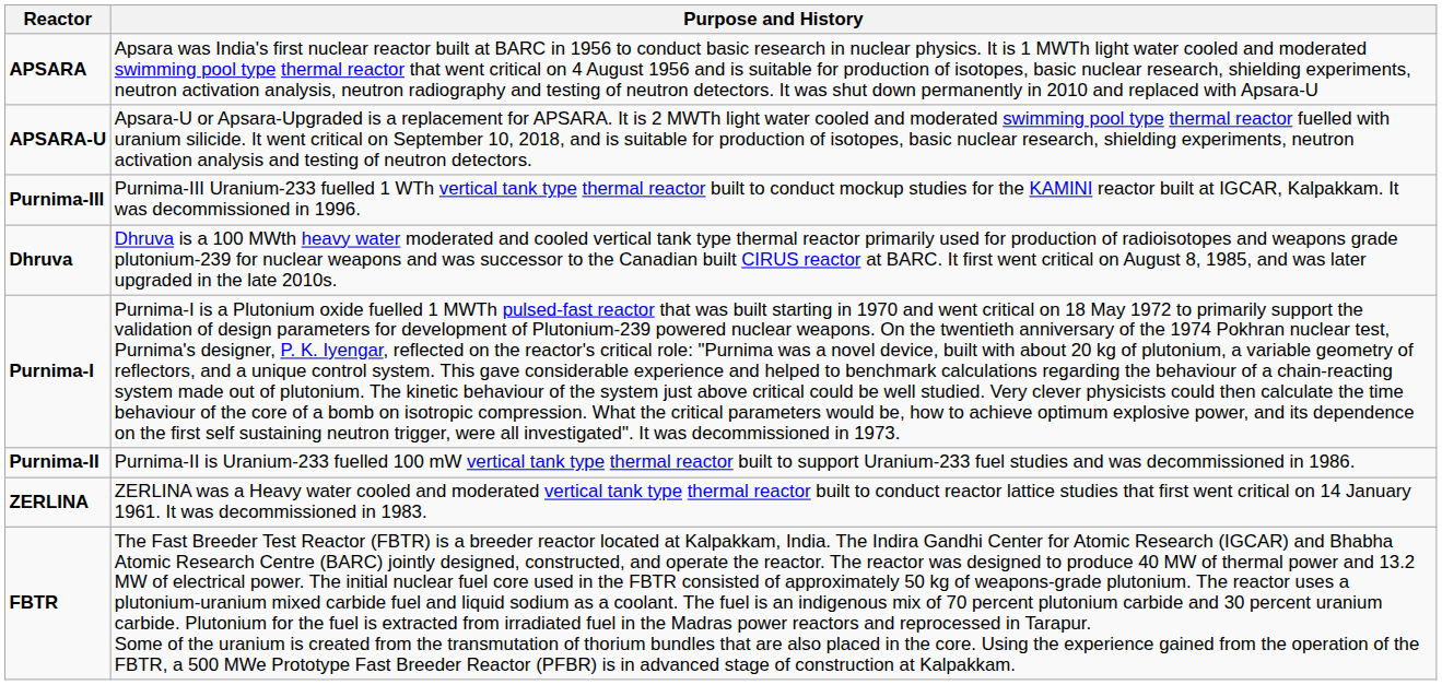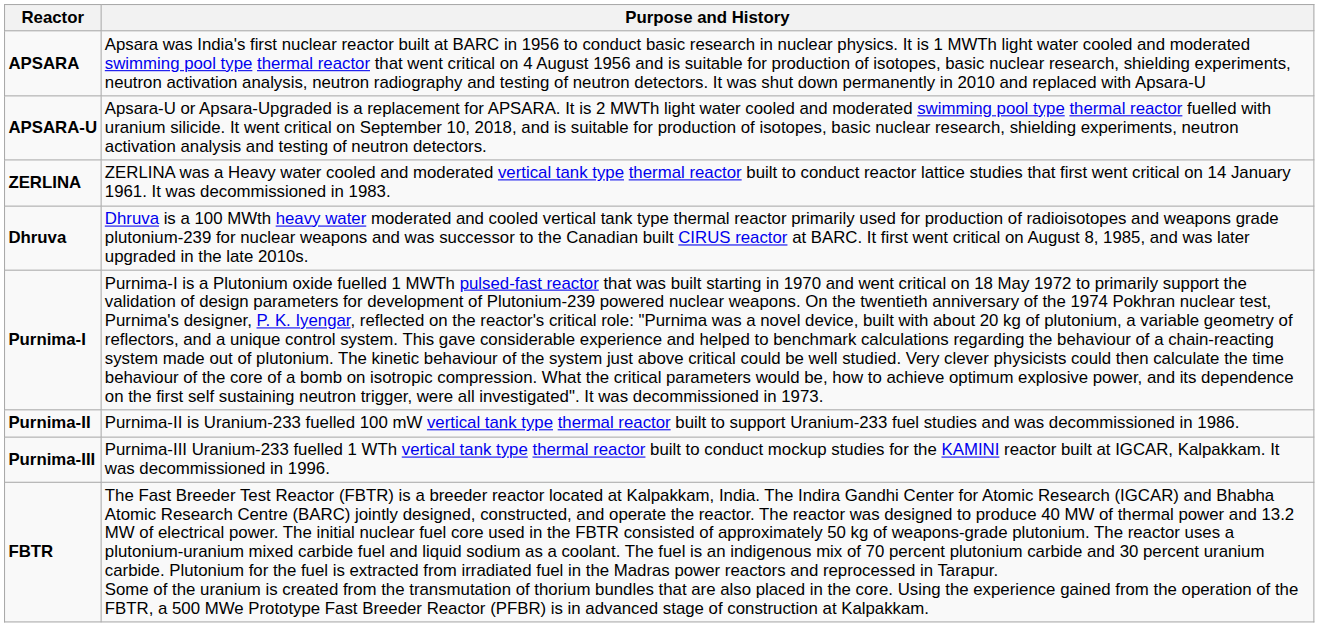 <table class="wikitable">
 <tr>
 <th>Reactor</th>
 <th>Purpose and History</th>
 </tr>
 <tr>
 <td style="white-space: nowrap;"><strong>APSARA</strong></td>
 <td>Apsara was India's first nuclear reactor built at BARC in 1956 to conduct basic research in nuclear physics. It is 1 MWTh light water cooled and moderated <a href='#'>swimming pool type</a> <a href='#'>thermal reactor</a> that went critical on 4 August 1956 and is suitable for production of isotopes, basic nuclear research, shielding experiments, neutron activation analysis, neutron radiography and testing of neutron detectors. It was shut down permanently in 2010 and replaced with Apsara-U</td>
 </tr>
 <tr>
 <td style="white-space: nowrap;"><strong>APSARA-U</strong></td>
 <td>Apsara-U or Apsara-Upgraded is a replacement for APSARA. It is 2 MWTh light water cooled and moderated <a href='#'>swimming pool type</a> <a href='#'>thermal reactor</a> fuelled with uranium silicide. It went critical on September 10, 2018, and is suitable for production of isotopes, basic nuclear research, shielding experiments, neutron activation analysis and testing of neutron detectors.</td>
 </tr>
 <tr>
-<td style="white-space: nowrap;"><strong>Purnima-III</strong></td>
-<td>Purnima-III Uranium-233 fuelled 1 WTh <a href='#'>vertical tank type</a> <a href='#'>thermal reactor</a> built to conduct mockup studies for the <a href='#'>KAMINI</a> reactor built at IGCAR, Kalpakkam. It was decommissioned in 1996.</td>
+<td style="white-space: nowrap;"><strong>ZERLINA</strong></td>
+<td>ZERLINA was a Heavy water cooled and moderated <a href='#'>vertical tank type</a> <a href='#'>thermal reactor</a> built to conduct reactor lattice studies that first went critical on 14 January 1961. It was decommissioned in 1983.</td>
 </tr>
 <tr>
 <td style="white-space: nowrap;"><strong>Dhruva</strong></td>
 <td><a href='#'>Dhruva</a> is a 100 MWth <a href='#'>heavy water</a> moderated and cooled vertical tank type thermal reactor primarily used for production of radioisotopes and weapons grade plutonium-239 for nuclear weapons and was successor to the Canadian built <a href='#'>CIRUS reactor</a> at BARC. It first went critical on August 8, 1985, and was later upgraded in the late 2010s.</td>
 </tr>
 <tr>
 <td style="white-space: nowrap;"><strong>Purnima-I</strong></td>
 <td>Purnima-I is a Plutonium oxide fuelled 1 MWTh <a href='#'>pulsed-fast reactor</a> that was built starting in 1970 and went critical on 18 May 1972 to primarily support the validation of design parameters for development of Plutonium-239 powered nuclear weapons. On the twentieth anniversary of the 1974 Pokhran nuclear test, Purnima's designer, <a href='#'>P. K. Iyengar</a>, reflected on the reactor's critical role: "Purnima was a novel device, built with about 20 kg of plutonium, a variable geometry of reflectors, and a unique control system. This gave considerable experience and helped to benchmark calculations regarding the behaviour of a chain-reacting system made out of plutonium. The kinetic behaviour of the system just above critical could be well studied. Very clever physicists could then calculate the time behaviour of the core of a bomb on isotropic compression. What the critical parameters would be, how to achieve optimum explosive power, and its dependence on the first self sustaining neutron trigger, were all investigated". It was decommissioned in 1973.</td>
 </tr>
 <tr>
 <td style="white-space: nowrap;"><strong>Purnima-II</strong></td>
 <td>Purnima-II is Uranium-233 fuelled 100 mW <a href='#'>vertical tank type</a> <a href='#'>thermal reactor</a> built to support Uranium-233 fuel studies and was decommissioned in 1986.</td>
 </tr>
 <tr>
-<td style="white-space: nowrap;"><strong>ZERLINA</strong></td>
-<td>ZERLINA was a Heavy water cooled and moderated <a href='#'>vertical tank type</a> <a href='#'>thermal reactor</a> built to conduct reactor lattice studies that first went critical on 14 January 1961. It was decommissioned in 1983.</td>
+<td style="white-space: nowrap;"><strong>Purnima-III</strong></td>
+<td>Purnima-III Uranium-233 fuelled 1 WTh <a href='#'>vertical tank type</a> <a href='#'>thermal reactor</a> built to conduct mockup studies for the <a href='#'>KAMINI</a> reactor built at IGCAR, Kalpakkam. It was decommissioned in 1996.</td>
 </tr>
 <tr>
 <td style="white-space: nowrap;"><strong>FBTR</strong></td>
 <td>The Fast Breeder Test Reactor (FBTR) is a breeder reactor located at Kalpakkam, India. The Indira Gandhi Center for Atomic Research (IGCAR) and Bhabha Atomic Research Centre (BARC) jointly designed, constructed, and operate the reactor. The reactor was designed to produce 40 MW of thermal power and 13.2 MW of electrical power. The initial nuclear fuel core used in the FBTR consisted of approximately 50 kg of weapons-grade plutonium. The reactor uses a plutonium-uranium mixed carbide fuel and liquid sodium as a coolant. The fuel is an indigenous mix of 70 percent plutonium carbide and 30 percent uranium carbide. Plutonium for the fuel is extracted from irradiated fuel in the Madras power reactors and reprocessed in Tarapur.<br>Some of the uranium is created from the transmutation of thorium bundles that are also placed in the core. Using the experience gained from the operation of the FBTR, a 500 MWe Prototype Fast Breeder Reactor (PFBR) is in advanced stage of construction at Kalpakkam.</td>
 </tr>
 </table>
